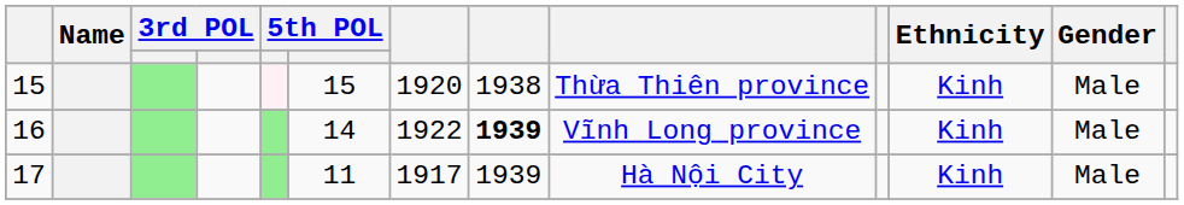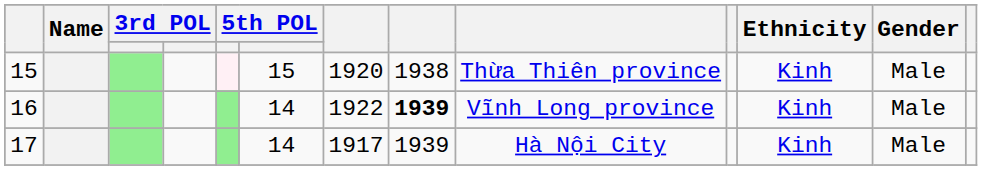 <table class="wikitable sortable" style=text-align:center>
 <tr>
 <th Rowspan="2"></th>
 <th Rowspan="2">Name</th>
 <th colspan="2" unsortable><a href='#'>3rd POL</a></th>
 <th colspan="2" unsortable><a href='#'>5th POL</a></th>
 <th Rowspan="2"></th>
 <th Rowspan="2"></th>
 <th Rowspan="2"></th>
 <th Rowspan="2"></th>
 <th Rowspan="2">Ethnicity</th>
 <th Rowspan="2">Gender</th>
 <th Rowspan="2"  scope="col" class="unsortable"></th>
 </tr>
 <tr>
 <th></th>
 <th></th>
 <th></th>
 <th></th>
 </tr>
 <tr>
 <td>15</td>
 <th align="center" scope="row" style="font-weight:normal;"></th>
 <td bgcolor = LightGreen></td>
 <td></td>
 <td bgcolor = LavenderBlush></td>
 <td>15</td>
 <td>1920</td>
 <td>1938</td>
 <td><a href='#'>Thừa Thiên province</a></td>
 <td></td>
 <td><a href='#'>Kinh</a></td>
 <td>Male</td>
 <td></td>
 </tr>
 <tr>
 <td>16</td>
 <th align="center" scope="row" style="font-weight:normal;"></th>
 <td bgcolor = LightGreen></td>
 <td></td>
 <td bgcolor = LightGreen></td>
 <td>14</td>
 <td>1922</td>
 <td><strong>1939</strong></td>
 <td><a href='#'>Vĩnh Long province</a></td>
 <td></td>
 <td><a href='#'>Kinh</a></td>
 <td>Male</td>
 <td></td>
 </tr>
 <tr>
 <td>17</td>
 <th align="center" scope="row" style="font-weight:normal;"></th>
 <td bgcolor = LightGreen></td>
 <td></td>
 <td bgcolor = LightGreen></td>
-<td>11</td>
+<td>14</td>
 <td>1917</td>
 <td>1939</td>
 <td><a href='#'>Hà Nội City</a></td>
 <td></td>
 <td><a href='#'>Kinh</a></td>
 <td>Male</td>
 <td></td>
 </tr>
 </table>
